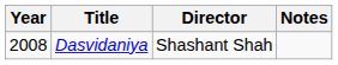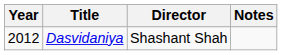 <table class="wikitable">
 <tr style="background:#CCC; text-align:center;">
 <th>Year</th>
 <th>Title</th>
 <th>Director</th>
 <th>Notes</th>
 </tr>
 <tr>
-<td>2008</td>
+<td>2012</td>
 <td><em><a href='#'>Dasvidaniya</a></em></td>
 <td>Shashant Shah</td>
 <td></td>
 </tr>
 </table>
